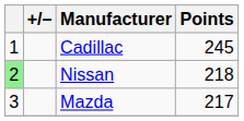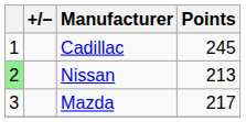 <table class="wikitable" style="font-size: 95%;">
 <tr>
 <th scope="col"></th>
 <th scope="col">+/–</th>
 <th scope="col">Manufacturer</th>
 <th scope="col">Points</th>
 </tr>
 <tr>
 <td align=center>1</td>
 <td align="left"></td>
 <td> <a href='#'>Cadillac</a></td>
 <td align=right>245</td>
 </tr>
 <tr>
 <td align=center style="background: lightgreen;">2</td>
 <td align="left"></td>
 <td> <a href='#'>Nissan</a></td>
-<td align=right>218</td>
+<td align=right>213</td>
 </tr>
 <tr>
 <td align=center>3</td>
 <td align="left"></td>
 <td> <a href='#'>Mazda</a></td>
 <td align=right>217</td>
 </tr>
 <tr>
 </tr>
 </table>
